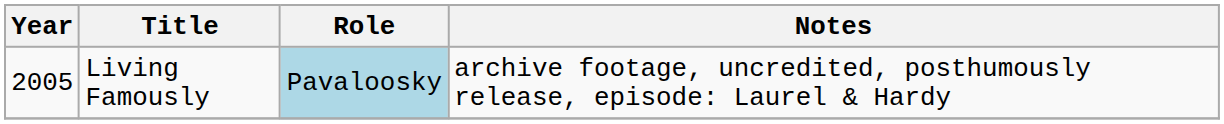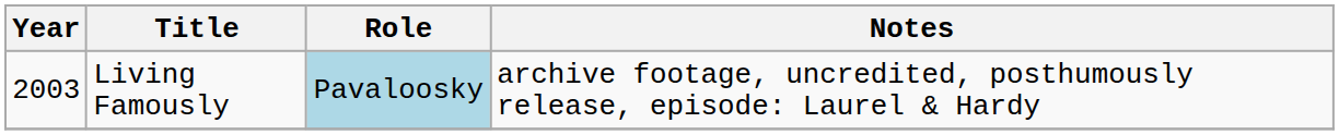 <table class="wikitable sortable">
 <tr>
 <th>Year</th>
 <th>Title</th>
 <th>Role</th>
 <th class="unsortable">Notes</th>
 </tr>
 <tr>
-<td>2005</td>
+<td>2003</td>
 <td>Living Famously</td>
 <td style="background: lightblue;">Pavaloosky</td>
 <td>archive footage, uncredited, posthumously release, episode: Laurel & Hardy</td>
 </tr>
 <tr>
 </tr>
 </table>
